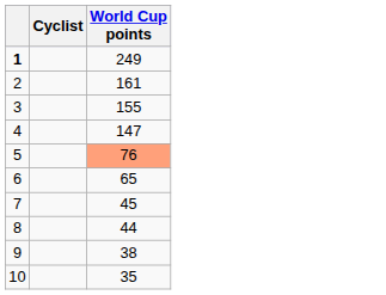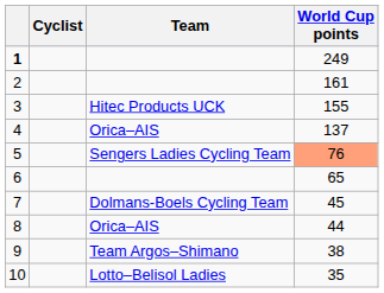 <table class="wikitable">
 <tr style="background:#ccccff;">
 <th></th>
 <th>Cyclist</th>
+<th>Team</th>
 <th><a href='#'>World Cup</a><br>points</th>
 </tr>
 <tr>
 <td align=center><strong>1</strong></td>
+<td></td>
 <td></td>
 <td align=center>249</td>
 </tr>
 <tr>
 <td align=center>2</td>
 <td></td>
+<td></td>
 <td align=center>161</td>
 </tr>
 <tr>
 <td align=center>3</td>
 <td></td>
+<td><a href='#'>Hitec Products UCK</a></td>
 <td align=center>155</td>
 </tr>
 <tr>
 <td align=center>4</td>
 <td></td>
-<td align=center>147</td>
+<td><a href='#'>Orica–AIS</a></td>
+<td align=center>137</td>
 </tr>
 <tr>
 <td align=center>5</td>
 <td></td>
+<td><a href='#'>Sengers Ladies Cycling Team</a></td>
 <td align=center style="background: lightsalmon;">76</td>
 </tr>
 <tr>
 <td align=center>6</td>
+<td></td>
 <td></td>
 <td align=center>65</td>
 </tr>
 <tr>
 <td align=center>7</td>
 <td></td>
+<td><a href='#'>Dolmans-Boels Cycling Team</a></td>
 <td align=center>45</td>
 </tr>
 <tr>
 <td align=center>8</td>
 <td></td>
+<td><a href='#'>Orica–AIS</a></td>
 <td align=center>44</td>
 </tr>
 <tr>
 <td align=center>9</td>
 <td></td>
+<td><a href='#'>Team Argos–Shimano</a></td>
 <td align=center>38</td>
 </tr>
 <tr>
 <td align=center>10</td>
 <td></td>
+<td><a href='#'>Lotto–Belisol Ladies</a></td>
 <td align=center>35</td>
 </tr>
 </table>
